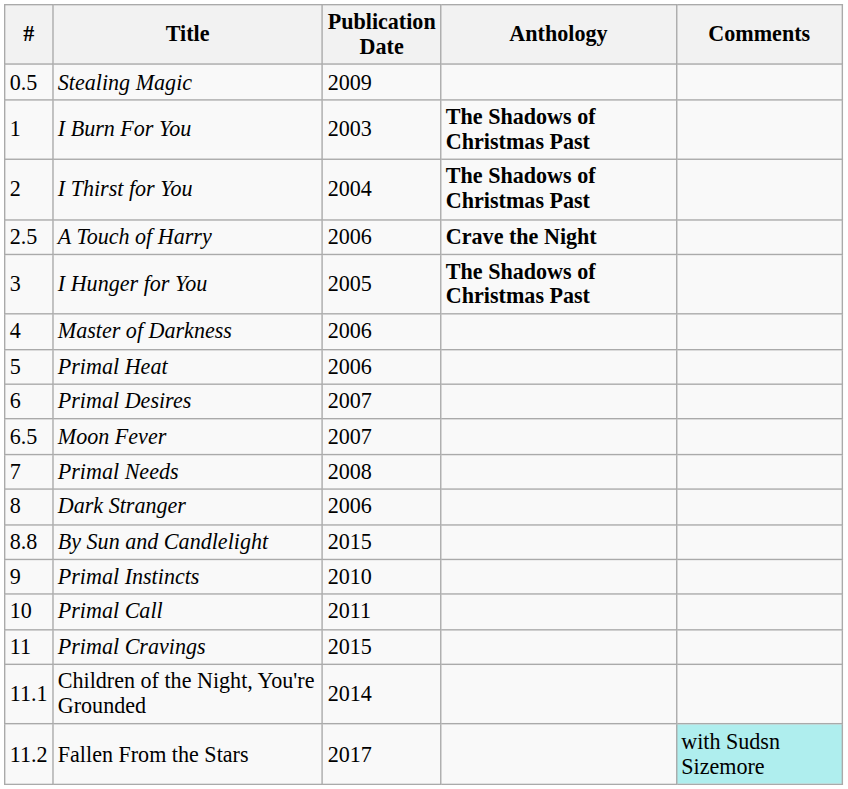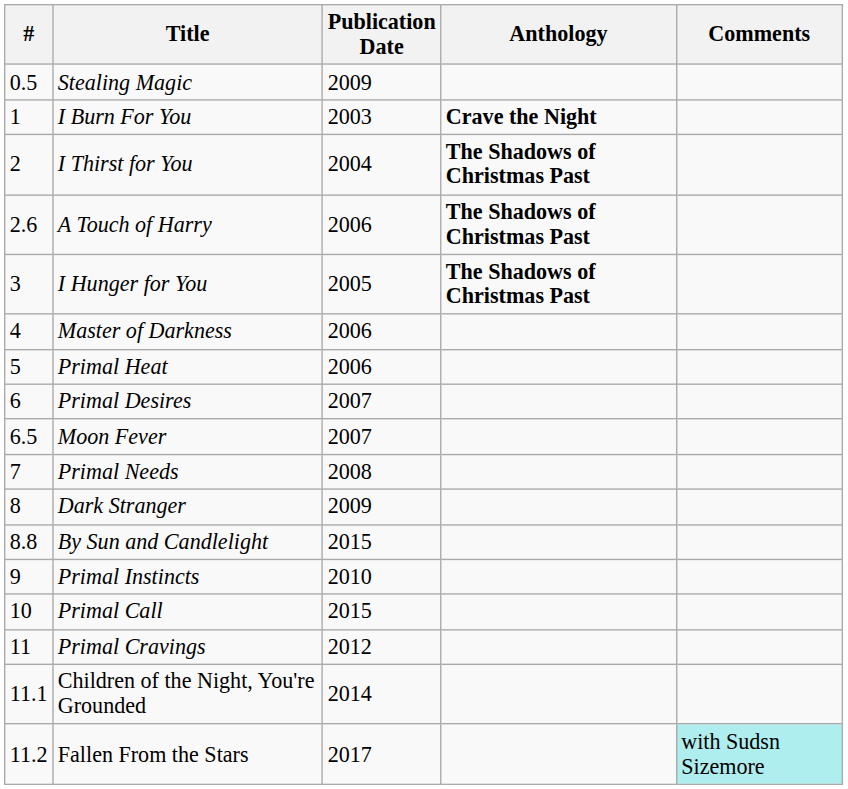 <table class="wikitable">
 <tr>
 <th>#</th>
 <th>Title</th>
 <th>Publication<br>Date</th>
 <th>Anthology</th>
 <th>Comments</th>
 </tr>
 <tr>
 <td>0.5</td>
 <td><em>Stealing Magic</em></td>
 <td>2009</td>
 <td></td>
 <td></td>
 </tr>
 <tr>
 <td>1</td>
 <td><em>I Burn For You</em></td>
 <td>2003</td>
-<td><strong>The Shadows of Christmas Past</strong></td>
+<td><strong>Crave the Night</strong></td>
 <td></td>
 </tr>
 <tr>
 <td>2</td>
 <td><em>I Thirst for You</em></td>
 <td>2004</td>
 <td><strong>The Shadows of Christmas Past</strong></td>
 <td></td>
 </tr>
 <tr>
-<td>2.5</td>
+<td>2.6</td>
 <td><em>A Touch of Harry</em></td>
 <td>2006</td>
-<td><strong>Crave the Night</strong></td>
+<td><strong>The Shadows of Christmas Past</strong></td>
 <td></td>
 </tr>
 <tr>
 <td>3</td>
 <td><em>I Hunger for You</em></td>
 <td>2005</td>
 <td><strong>The Shadows of Christmas Past</strong></td>
 <td></td>
 </tr>
 <tr>
 <td>4</td>
 <td><em>Master of Darkness</em></td>
 <td>2006</td>
 <td></td>
 <td></td>
 </tr>
 <tr>
 <td>5</td>
 <td><em>Primal Heat</em></td>
 <td>2006</td>
 <td></td>
 <td></td>
 </tr>
 <tr>
 <td>6</td>
 <td><em>Primal Desires</em></td>
 <td>2007</td>
 <td></td>
 <td></td>
 </tr>
 <tr>
 <td>6.5</td>
 <td><em>Moon Fever</em></td>
 <td>2007</td>
 <td></td>
 <td></td>
 </tr>
 <tr>
 <td>7</td>
 <td><em>Primal Needs</em></td>
 <td>2008</td>
 <td></td>
 <td></td>
 </tr>
 <tr>
 <td>8</td>
 <td><em>Dark Stranger</em></td>
-<td>2006</td>
+<td>2009</td>
 <td></td>
 <td></td>
 </tr>
 <tr>
 <td>8.8</td>
 <td><em>By Sun and Candlelight</em></td>
 <td>2015</td>
 <td></td>
 <td></td>
 </tr>
 <tr>
 <td>9</td>
 <td><em>Primal Instincts</em></td>
 <td>2010</td>
 <td></td>
 <td></td>
 </tr>
 <tr>
 <td>10</td>
 <td><em>Primal Call</em></td>
-<td>2011</td>
+<td>2015</td>
 <td></td>
 <td></td>
 </tr>
 <tr>
 <td>11</td>
 <td><em>Primal Cravings</em></td>
-<td>2015</td>
+<td>2012</td>
 <td></td>
 <td></td>
 </tr>
 <tr>
 <td>11.1</td>
 <td>Children of the Night, You're Grounded</td>
 <td>2014</td>
 <td></td>
 <td></td>
 </tr>
 <tr>
 <td>11.2</td>
 <td>Fallen From the Stars</td>
 <td>2017</td>
 <td></td>
 <td style="background: paleturquoise;">with Sudsn Sizemore</td>
 </tr>
 </table>
